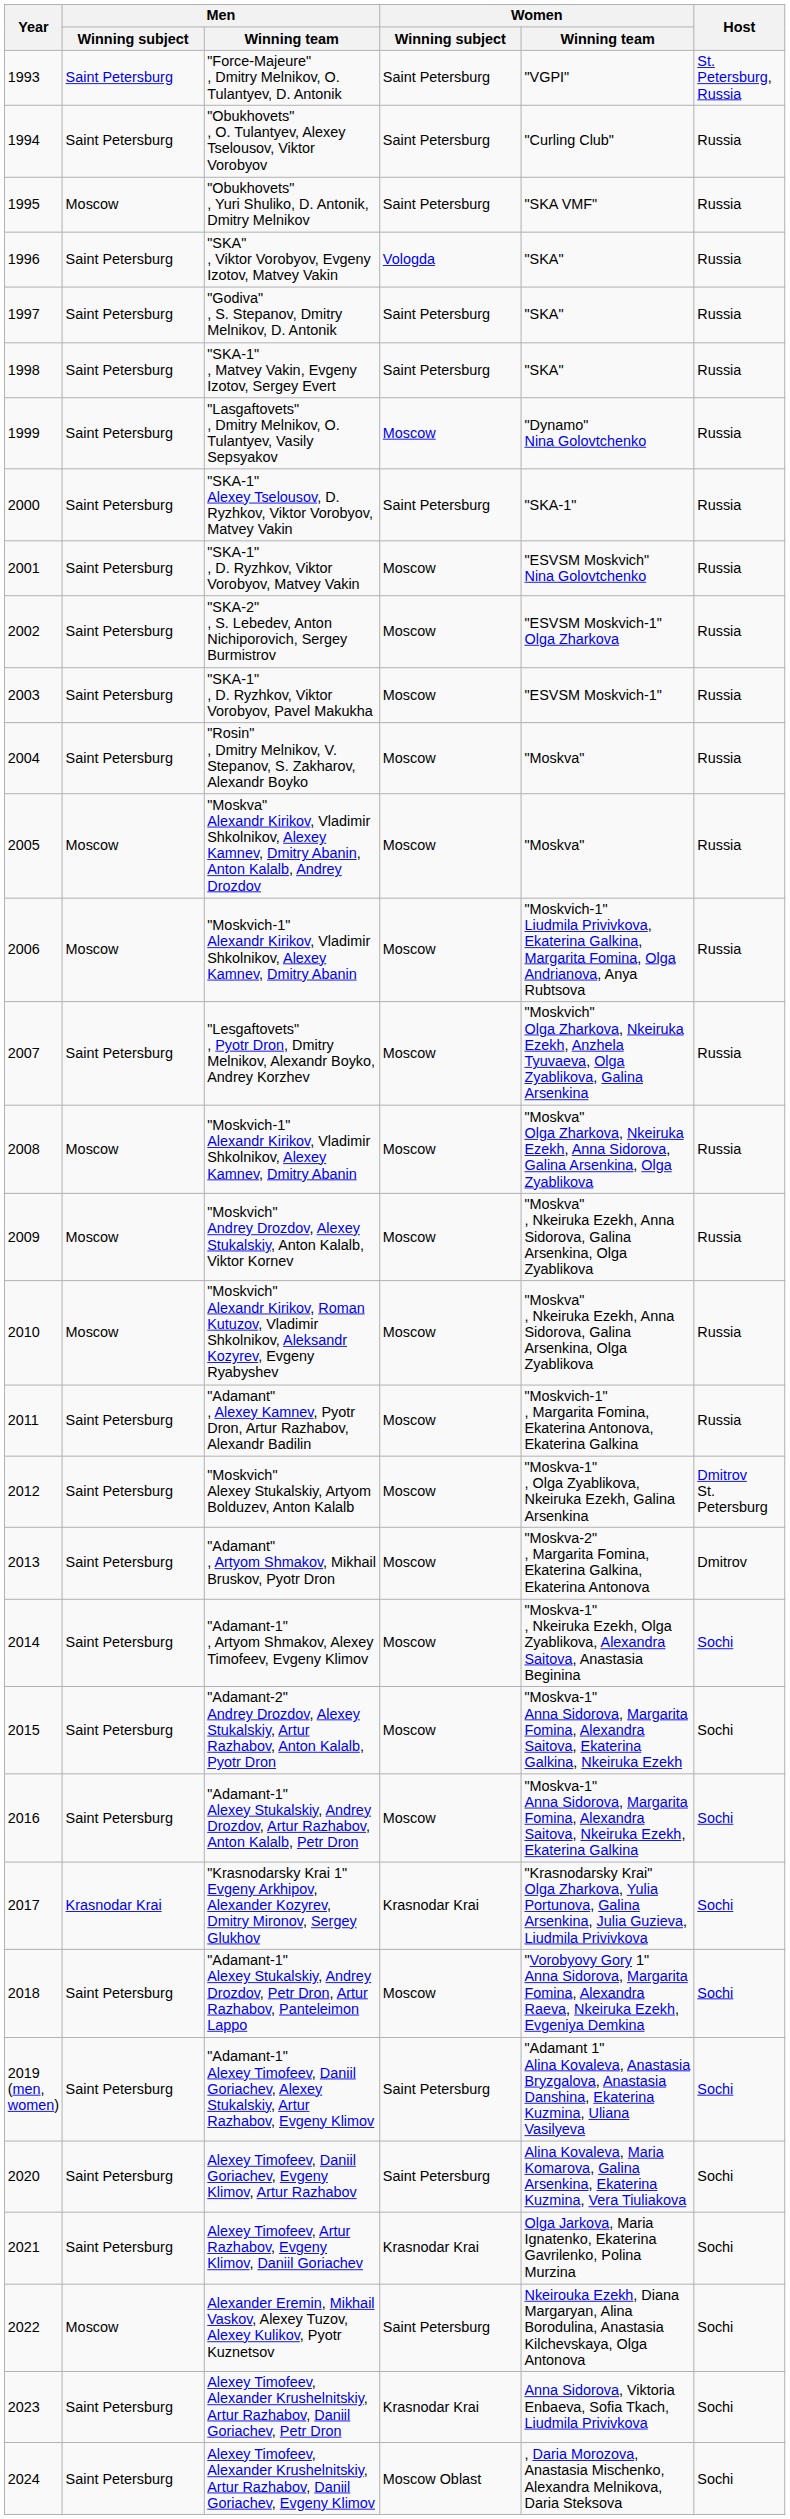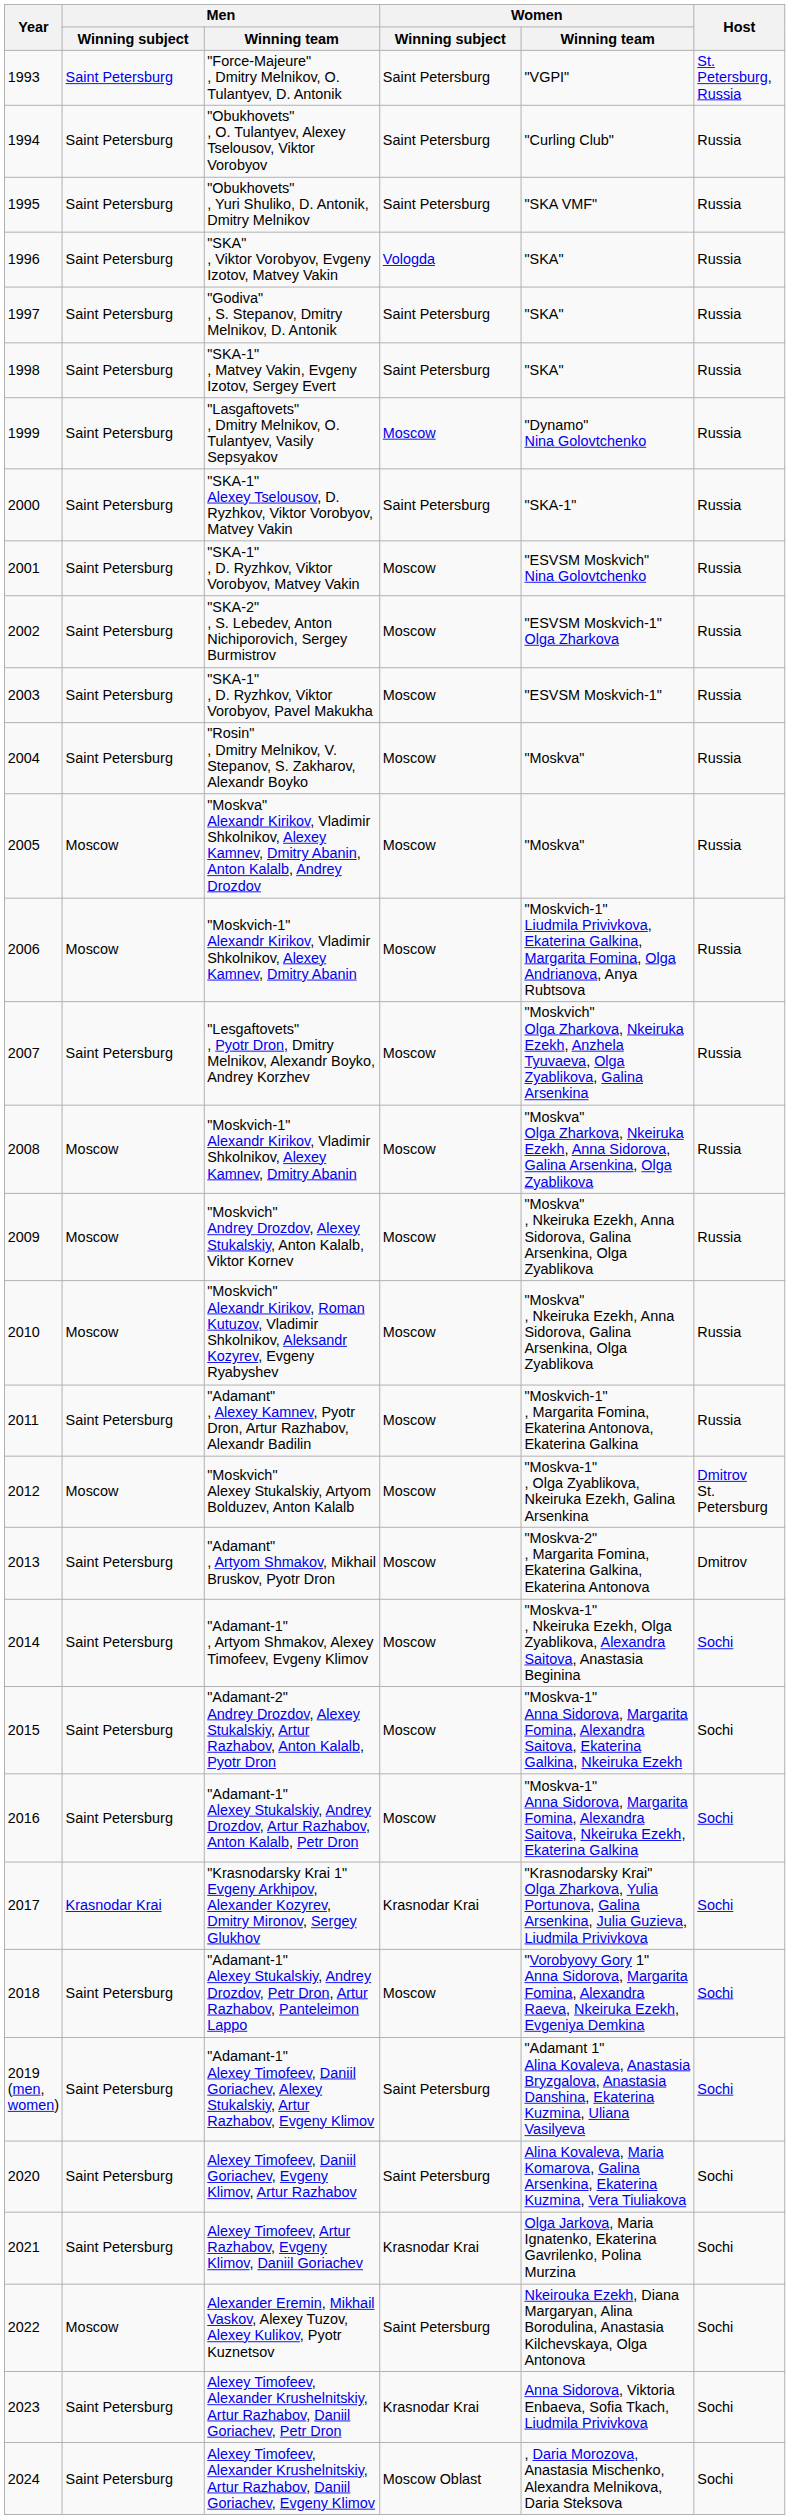 <table class="wikitable">
 <tr>
 <th rowspan="2">Year</th>
 <th colspan="2">Men</th>
 <th colspan="2">Women</th>
 <th rowspan="2">Host</th>
 </tr>
 <tr>
 <th width=150px>Winning subject</th>
 <th>Winning team</th>
 <th width=150px>Winning subject</th>
 <th>Winning team</th>
 </tr>
 <tr>
 <td>1993</td>
 <td> <a href='#'>Saint Petersburg</a></td>
 <td>"Force-Majeure"<br>, Dmitry Melnikov, O. Tulantyev, D. Antonik</td>
 <td> Saint Petersburg</td>
 <td>"VGPI"<br></td>
 <td><a href='#'>St. Petersburg</a>, <a href='#'>Russia</a></td>
 </tr>
 <tr>
 <td>1994</td>
 <td> Saint Petersburg</td>
 <td>"Obukhovets"<br>, O. Tulantyev, Alexey Tselousov, Viktor Vorobyov</td>
 <td> Saint Petersburg</td>
 <td>"Curling Club"<br></td>
 <td>Russia</td>
 </tr>
 <tr>
 <td>1995</td>
-<td> Moscow</td>
+<td> Saint Petersburg</td>
 <td>"Obukhovets"<br>, Yuri Shuliko, D. Antonik, Dmitry Melnikov</td>
 <td> Saint Petersburg</td>
 <td>"SKA VMF"<br></td>
 <td>Russia</td>
 </tr>
 <tr>
 <td>1996</td>
 <td> Saint Petersburg</td>
 <td>"SKA"<br>, Viktor Vorobyov, Evgeny Izotov, Matvey Vakin</td>
 <td> <a href='#'>Vologda</a></td>
 <td>"SKA"<br></td>
 <td>Russia</td>
 </tr>
 <tr>
 <td>1997</td>
 <td> Saint Petersburg</td>
 <td>"Godiva"<br>, S. Stepanov, Dmitry Melnikov, D. Antonik</td>
 <td> Saint Petersburg</td>
 <td>"SKA"<br></td>
 <td>Russia</td>
 </tr>
 <tr>
 <td>1998</td>
 <td> Saint Petersburg</td>
 <td>"SKA-1"<br>, Matvey Vakin, Evgeny Izotov, Sergey Evert</td>
 <td> Saint Petersburg</td>
 <td>"SKA"<br></td>
 <td>Russia</td>
 </tr>
 <tr>
 <td>1999</td>
 <td> Saint Petersburg</td>
 <td>"Lasgaftovets"<br>, Dmitry Melnikov, O. Tulantyev, Vasily Sepsyakov</td>
 <td> <a href='#'>Moscow</a></td>
 <td>"Dynamo"<br><a href='#'>Nina Golovtchenko</a></td>
 <td>Russia</td>
 </tr>
 <tr>
 <td>2000</td>
 <td> Saint Petersburg</td>
 <td>"SKA-1"<br><a href='#'>Alexey Tselousov</a>, D. Ryzhkov, Viktor Vorobyov, Matvey Vakin</td>
 <td> Saint Petersburg</td>
 <td>"SKA-1"<br></td>
 <td>Russia</td>
 </tr>
 <tr>
 <td>2001</td>
 <td> Saint Petersburg</td>
 <td>"SKA-1"<br>, D. Ryzhkov, Viktor Vorobyov, Matvey Vakin</td>
 <td> Moscow</td>
 <td>"ESVSM Moskvich"<br><a href='#'>Nina Golovtchenko</a></td>
 <td>Russia</td>
 </tr>
 <tr>
 <td>2002</td>
 <td> Saint Petersburg</td>
 <td>"SKA-2"<br>, S. Lebedev, Anton Nichiporovich, Sergey Burmistrov</td>
 <td> Moscow</td>
 <td>"ESVSM Moskvich-1"<br><a href='#'>Olga Zharkova</a></td>
 <td>Russia</td>
 </tr>
 <tr>
 <td>2003</td>
 <td> Saint Petersburg</td>
 <td>"SKA-1"<br>, D. Ryzhkov, Viktor Vorobyov, Pavel Makukha</td>
 <td> Moscow</td>
 <td>"ESVSM Moskvich-1"<br></td>
 <td>Russia</td>
 </tr>
 <tr>
 <td>2004</td>
 <td> Saint Petersburg</td>
 <td>"Rosin"<br>, Dmitry Melnikov, V. Stepanov, S. Zakharov, Alexandr Boyko</td>
 <td> Moscow</td>
 <td>"Moskva"<br></td>
 <td>Russia</td>
 </tr>
 <tr>
 <td>2005</td>
 <td> Moscow</td>
 <td>"Moskva"<br><a href='#'>Alexandr Kirikov</a>, Vladimir Shkolnikov, <a href='#'>Alexey Kamnev</a>, <a href='#'>Dmitry Abanin</a>, <a href='#'>Anton Kalalb</a>, <a href='#'>Andrey Drozdov</a></td>
 <td> Moscow</td>
 <td>"Moskva"<br></td>
 <td>Russia</td>
 </tr>
 <tr>
 <td>2006</td>
 <td> Moscow</td>
 <td>"Moskvich-1"<br><a href='#'>Alexandr Kirikov</a>, Vladimir Shkolnikov, <a href='#'>Alexey Kamnev</a>, <a href='#'>Dmitry Abanin</a></td>
 <td> Moscow</td>
 <td>"Moskvich-1"<br><a href='#'>Liudmila Privivkova</a>, <a href='#'>Ekaterina Galkina</a>, <a href='#'>Margarita Fomina</a>, <a href='#'>Olga Andrianova</a>, Anya Rubtsova</td>
 <td>Russia</td>
 </tr>
 <tr>
 <td>2007</td>
 <td> Saint Petersburg</td>
 <td>"Lesgaftovets"<br>, <a href='#'>Pyotr Dron</a>, Dmitry Melnikov, Alexandr Boyko, Andrey Korzhev</td>
 <td> Moscow</td>
 <td>"Moskvich"<br><a href='#'>Olga Zharkova</a>, <a href='#'>Nkeiruka Ezekh</a>, <a href='#'>Anzhela Tyuvaeva</a>, <a href='#'>Olga Zyablikova</a>, <a href='#'>Galina Arsenkina</a></td>
 <td>Russia</td>
 </tr>
 <tr>
 <td>2008</td>
 <td> Moscow</td>
 <td>"Moskvich-1"<br><a href='#'>Alexandr Kirikov</a>, Vladimir Shkolnikov, <a href='#'>Alexey Kamnev</a>, <a href='#'>Dmitry Abanin</a></td>
 <td> Moscow</td>
 <td>"Moskva"<br><a href='#'>Olga Zharkova</a>, <a href='#'>Nkeiruka Ezekh</a>, <a href='#'>Anna Sidorova</a>, <a href='#'>Galina Arsenkina</a>, <a href='#'>Olga Zyablikova</a></td>
 <td>Russia</td>
 </tr>
 <tr>
 <td>2009</td>
 <td> Moscow</td>
 <td>"Moskvich"<br><a href='#'>Andrey Drozdov</a>, <a href='#'>Alexey Stukalskiy</a>, Anton Kalalb, Viktor Kornev</td>
 <td> Moscow</td>
 <td>"Moskva"<br>, Nkeiruka Ezekh, Anna Sidorova, Galina Arsenkina, Olga Zyablikova</td>
 <td>Russia</td>
 </tr>
 <tr>
 <td>2010</td>
 <td> Moscow</td>
 <td>"Moskvich"<br><a href='#'>Alexandr Kirikov</a>, <a href='#'>Roman Kutuzov</a>, Vladimir Shkolnikov, <a href='#'>Aleksandr Kozyrev</a>, Evgeny Ryabyshev</td>
 <td> Moscow</td>
 <td>"Moskva"<br>, Nkeiruka Ezekh, Anna Sidorova, Galina Arsenkina, Olga Zyablikova</td>
 <td>Russia</td>
 </tr>
 <tr>
 <td>2011</td>
 <td> Saint Petersburg</td>
 <td>"Adamant"<br>, <a href='#'>Alexey Kamnev</a>, Pyotr Dron, Artur Razhabov, Alexandr Badilin</td>
 <td> Moscow</td>
 <td>"Moskvich-1"<br>, Margarita Fomina, Ekaterina Antonova, Ekaterina Galkina</td>
 <td>Russia</td>
 </tr>
 <tr>
 <td>2012</td>
-<td> Saint Petersburg</td>
+<td> Moscow</td>
 <td>"Moskvich"<br> Alexey Stukalskiy, Artyom Bolduzev, Anton Kalalb</td>
 <td> Moscow</td>
 <td>"Moskva-1"<br>, Olga Zyablikova, Nkeiruka Ezekh, Galina Arsenkina</td>
 <td><a href='#'>Dmitrov</a><br>St. Petersburg</td>
 </tr>
 <tr>
 <td>2013</td>
 <td> Saint Petersburg</td>
 <td>"Adamant"<br>, <a href='#'>Artyom Shmakov</a>, Mikhail Bruskov, Pyotr Dron</td>
 <td> Moscow</td>
 <td>"Moskva-2"<br>, Margarita Fomina, Ekaterina Galkina, Ekaterina Antonova</td>
 <td>Dmitrov</td>
 </tr>
 <tr>
 <td>2014</td>
 <td> Saint Petersburg</td>
 <td>"Adamant-1"<br>, Artyom Shmakov, Alexey Timofeev, Evgeny Klimov</td>
 <td> Moscow</td>
 <td>"Moskva-1"<br>, Nkeiruka Ezekh, Olga Zyablikova, <a href='#'>Alexandra Saitova</a>, Anastasia Beginina</td>
 <td><a href='#'>Sochi</a></td>
 </tr>
 <tr>
 <td>2015</td>
 <td> Saint Petersburg</td>
 <td>"Adamant-2"<br><a href='#'>Andrey Drozdov</a>, <a href='#'>Alexey Stukalskiy</a>, <a href='#'>Artur Razhabov</a>, <a href='#'>Anton Kalalb</a>, <a href='#'>Pyotr Dron</a></td>
 <td> Moscow</td>
 <td>"Moskva-1"<br><a href='#'>Anna Sidorova</a>, <a href='#'>Margarita Fomina</a>, <a href='#'>Alexandra Saitova</a>, <a href='#'>Ekaterina Galkina</a>, <a href='#'>Nkeiruka Ezekh</a></td>
 <td>Sochi</td>
 </tr>
 <tr>
 <td>2016</td>
 <td> Saint Petersburg</td>
 <td>"Adamant-1"<br><a href='#'>Alexey Stukalskiy</a>, <a href='#'>Andrey Drozdov</a>, <a href='#'>Artur Razhabov</a>, <a href='#'>Anton Kalalb</a>, <a href='#'>Petr Dron</a></td>
 <td> Moscow</td>
 <td>"Moskva-1"<br><a href='#'>Anna Sidorova</a>, <a href='#'>Margarita Fomina</a>, <a href='#'>Alexandra Saitova</a>, <a href='#'>Nkeiruka Ezekh</a>, <a href='#'>Ekaterina Galkina</a></td>
 <td><a href='#'>Sochi</a></td>
 </tr>
 <tr>
 <td>2017</td>
 <td> <a href='#'>Krasnodar Krai</a></td>
 <td>"Krasnodarsky Krai 1"<br><a href='#'>Evgeny Arkhipov</a>, <a href='#'>Alexander Kozyrev</a>, <a href='#'>Dmitry Mironov</a>, <a href='#'>Sergey Glukhov</a></td>
 <td> Krasnodar Krai</td>
 <td>"Krasnodarsky Krai"<br><a href='#'>Olga Zharkova</a>, <a href='#'>Yulia Portunova</a>, <a href='#'>Galina Arsenkina</a>, <a href='#'>Julia Guzieva</a>, <a href='#'>Liudmila Privivkova</a></td>
 <td><a href='#'>Sochi</a></td>
 </tr>
 <tr>
 <td>2018</td>
 <td> Saint Petersburg</td>
 <td>"Adamant-1"<br><a href='#'>Alexey Stukalskiy</a>, <a href='#'>Andrey Drozdov</a>, <a href='#'>Petr Dron</a>, <a href='#'>Artur Razhabov</a>, <a href='#'>Panteleimon Lappo</a></td>
 <td> Moscow</td>
 <td>"<a href='#'>Vorobyovy Gory</a> 1"<br><a href='#'>Anna Sidorova</a>, <a href='#'>Margarita Fomina</a>, <a href='#'>Alexandra Raeva</a>, <a href='#'>Nkeiruka Ezekh</a>, <a href='#'>Evgeniya Demkina</a></td>
 <td><a href='#'>Sochi</a></td>
 </tr>
 <tr>
 <td>2019<br>(<a href='#'>men</a>,<br><a href='#'>women</a>)</td>
 <td> Saint Petersburg</td>
 <td>"Adamant-1"<br><a href='#'>Alexey Timofeev</a>, <a href='#'>Daniil Goriachev</a>, <a href='#'>Alexey Stukalskiy</a>, <a href='#'>Artur Razhabov</a>, <a href='#'>Evgeny Klimov</a></td>
 <td> Saint Petersburg</td>
 <td>"Adamant 1"<br><a href='#'>Alina Kovaleva</a>, <a href='#'>Anastasia Bryzgalova</a>, <a href='#'>Anastasia Danshina</a>, <a href='#'>Ekaterina Kuzmina</a>, <a href='#'>Uliana Vasilyeva</a></td>
 <td><a href='#'>Sochi</a></td>
 </tr>
 <tr>
 <td>2020</td>
 <td> Saint Petersburg</td>
 <td><a href='#'>Alexey Timofeev</a>, <a href='#'>Daniil Goriachev</a>, <a href='#'>Evgeny Klimov</a>, <a href='#'>Artur Razhabov</a></td>
 <td> Saint Petersburg</td>
 <td><a href='#'>Alina Kovaleva</a>, <a href='#'>Maria Komarova</a>, <a href='#'>Galina Arsenkina</a>, <a href='#'>Ekaterina Kuzmina</a>, <a href='#'>Vera Tiuliakova</a></td>
 <td>Sochi</td>
 </tr>
 <tr>
 <td>2021</td>
 <td> Saint Petersburg</td>
 <td><a href='#'>Alexey Timofeev</a>, <a href='#'>Artur Razhabov</a>, <a href='#'>Evgeny Klimov</a>, <a href='#'>Daniil Goriachev</a></td>
 <td> Krasnodar Krai</td>
 <td><a href='#'>Olga Jarkova</a>, Maria Ignatenko, Ekaterina Gavrilenko, Polina Murzina</td>
 <td>Sochi</td>
 </tr>
 <tr>
 <td>2022</td>
 <td> Moscow</td>
 <td><a href='#'>Alexander Eremin</a>, <a href='#'>Mikhail Vaskov</a>, Alexey Tuzov, <a href='#'>Alexey Kulikov</a>, Pyotr Kuznetsov</td>
 <td> Saint Petersburg</td>
 <td><a href='#'>Nkeirouka Ezekh</a>, Diana Margaryan, Alina Borodulina, Anastasia Kilchevskaya, Olga Antonova</td>
 <td>Sochi</td>
 </tr>
 <tr>
 <td>2023</td>
 <td> Saint Petersburg</td>
 <td><a href='#'>Alexey Timofeev</a>, <a href='#'>Alexander Krushelnitskiy</a>, <a href='#'>Artur Razhabov</a>, <a href='#'>Daniil Goriachev</a>, <a href='#'>Petr Dron</a></td>
 <td> Krasnodar Krai</td>
 <td><a href='#'>Anna Sidorova</a>, Viktoria Enbaeva, Sofia Tkach, <a href='#'>Liudmila Privivkova</a></td>
 <td>Sochi</td>
 </tr>
 <tr>
 <td>2024</td>
 <td> Saint Petersburg</td>
 <td><a href='#'>Alexey Timofeev</a>, <a href='#'>Alexander Krushelnitskiy</a>, <a href='#'>Artur Razhabov</a>, <a href='#'>Daniil Goriachev</a>, <a href='#'>Evgeny Klimov</a></td>
 <td> Moscow Oblast</td>
 <td>, <a href='#'>Daria Morozova</a>, Anastasia Mischenko, Alexandra Melnikova, Daria Steksova</td>
 <td>Sochi</td>
 </tr>
 </table>
